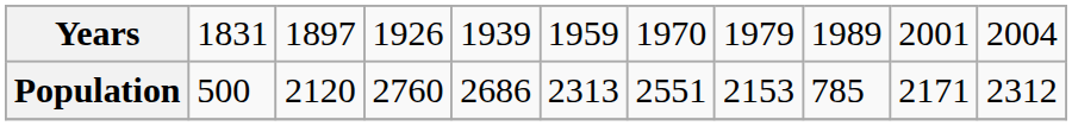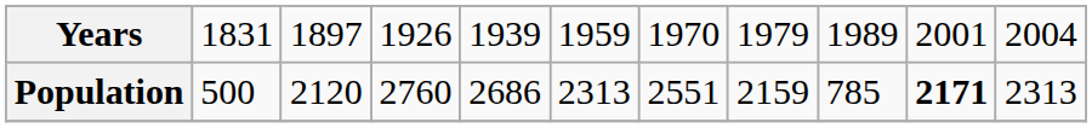 <table class="wikitable">
 <tr>
 <th>Years</th>
 <td>1831</td>
 <td>1897</td>
 <td>1926</td>
 <td>1939</td>
 <td>1959</td>
 <td>1970</td>
 <td>1979</td>
 <td>1989</td>
 <td>2001</td>
 <td>2004</td>
 </tr>
 <tr>
 <th>Population</th>
 <td>500</td>
 <td>2120</td>
 <td>2760</td>
 <td>2686</td>
 <td>2313</td>
 <td>2551</td>
-<td>2153</td>
+<td>2159</td>
 <td>785</td>
-<td>2171</td>
-<td>2312</td>
+<td><strong>2171</strong></td>
+<td>2313</td>
 </tr>
 <tr>
 </tr>
 </table>
